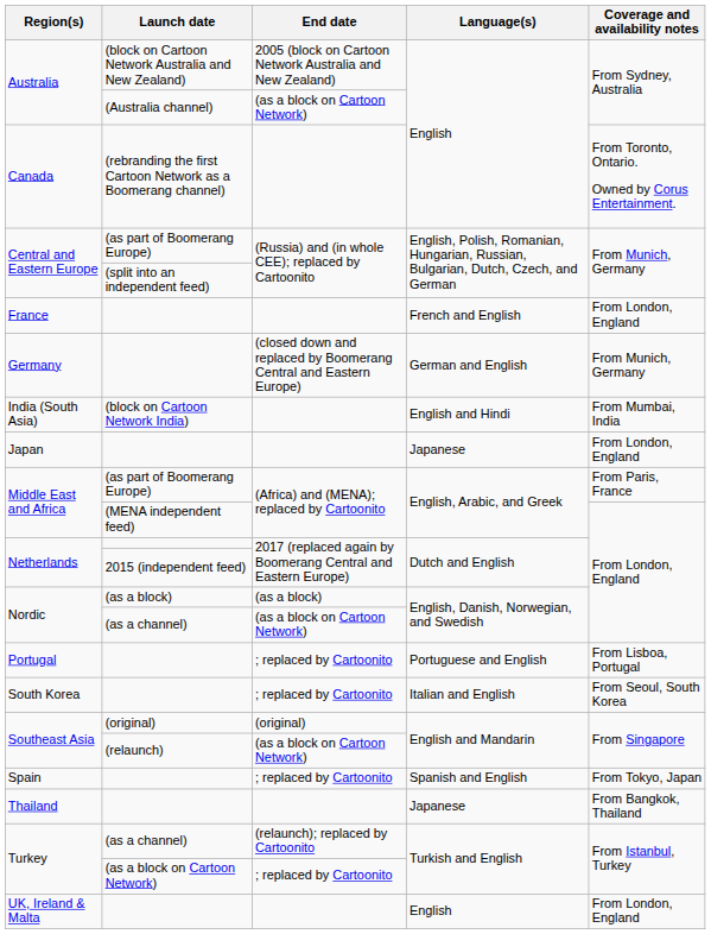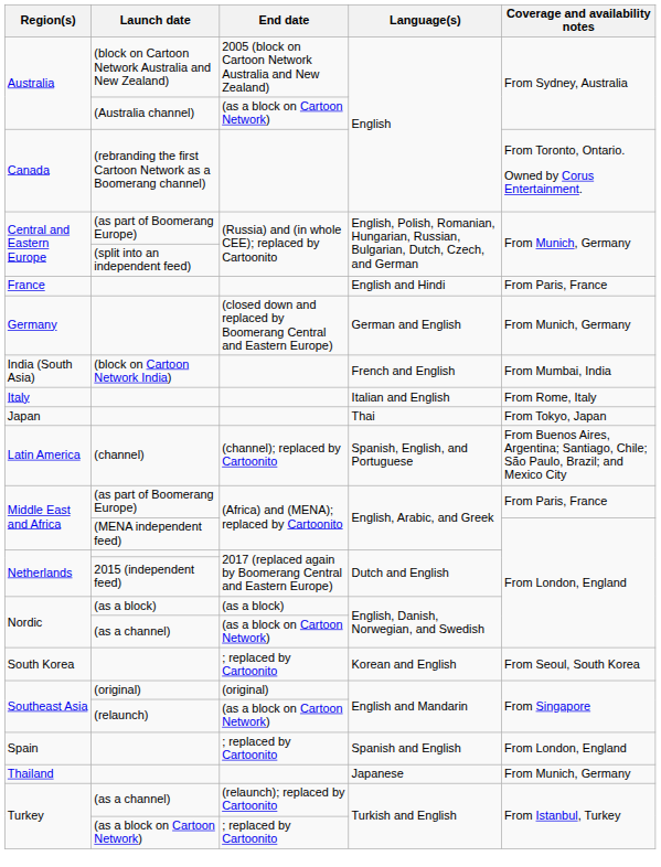 <table class="wikitable sortable">
 <tr>
 <th>Region(s)</th>
 <th>Launch date</th>
 <th>End date</th>
 <th>Language(s)</th>
 <th>Coverage and availability notes</th>
 </tr>
 <tr>
 <td rowspan="2"><a href='#'>Australia</a></td>
 <td> (block on Cartoon Network Australia and New Zealand)</td>
 <td>2005 (block on Cartoon Network Australia and New Zealand)</td>
 <td rowspan="3">English</td>
 <td rowspan="2">From Sydney, Australia</td>
 </tr>
 <tr>
 <td> (Australia channel)</td>
 <td> (as a block on <a href='#'>Cartoon Network</a>)</td>
 </tr>
 <tr>
 <td><a href='#'>Canada</a></td>
 <td> (rebranding the first Cartoon Network as a Boomerang channel)</td>
 <td></td>
 <td><p>From Toronto, Ontario.</p><p>Owned by <a href='#'>Corus Entertainment</a>.</p></td>
 </tr>
 <tr>
 <td rowspan="2"><a href='#'>Central and Eastern Europe</a></td>
 <td> (as part of Boomerang Europe)</td>
 <td rowspan="2"> (Russia) and  (in whole CEE); replaced by Cartoonito</td>
 <td rowspan="2">English, Polish, Romanian, Hungarian, Russian, Bulgarian, Dutch, Czech, and German</td>
 <td rowspan="2">From <a href='#'>Munich</a>, Germany</td>
 </tr>
 <tr>
 <td> (split into an independent feed)</td>
 </tr>
 <tr>
 <td><a href='#'>France</a></td>
 <td></td>
 <td></td>
-<td>French and English</td>
-<td>From London, England</td>
+<td>English and Hindi</td>
+<td>From Paris, France</td>
 </tr>
 <tr>
 <td><a href='#'>Germany</a></td>
 <td></td>
 <td> (closed down and replaced by Boomerang Central and Eastern Europe)</td>
 <td>German and English</td>
 <td>From Munich, Germany</td>
 </tr>
 <tr>
 <td>India (South Asia)</td>
 <td> (block on <a href='#'>Cartoon Network India</a>)</td>
 <td></td>
-<td>English and Hindi</td>
+<td>French and English</td>
 <td>From Mumbai, India</td>
+</tr>
+<tr>
+<td><a href='#'>Italy</a></td>
+<td></td>
+<td></td>
+<td>Italian and English</td>
+<td>From Rome, Italy</td>
 </tr>
 <tr>
 <td>Japan</td>
 <td></td>
 <td></td>
-<td>Japanese</td>
-<td>From London, England</td>
+<td>Thai</td>
+<td>From Tokyo, Japan</td>
+</tr>
+<tr>
+<td><a href='#'>Latin America</a></td>
+<td> (channel)</td>
+<td> (channel); replaced by <a href='#'>Cartoonito</a></td>
+<td>Spanish, English, and Portuguese</td>
+<td>From Buenos Aires, Argentina; Santiago, Chile; São Paulo, Brazil; and Mexico City</td>
 </tr>
 <tr>
 <td rowspan="2"><a href='#'>Middle East and Africa</a></td>
 <td> (as part of Boomerang Europe)</td>
 <td rowspan="2"> (Africa) and  (MENA); replaced by <a href='#'>Cartoonito</a></td>
 <td rowspan="2">English, Arabic, and Greek</td>
 <td>From Paris, France</td>
 </tr>
 <tr>
 <td> (MENA independent feed)</td>
 <td rowspan="5">From London, England</td>
 </tr>
 <tr>
 <td rowspan="2"><a href='#'>Netherlands</a></td>
 <td></td>
 <td rowspan="2">2017 (replaced again by Boomerang Central and Eastern Europe)</td>
 <td rowspan="2">Dutch and English</td>
 </tr>
 <tr>
 <td>2015 (independent feed)</td>
 </tr>
 <tr>
 <td rowspan="2">Nordic</td>
 <td> (as a block)</td>
 <td> (as a block)</td>
 <td rowspan="2">English, Danish, Norwegian, and Swedish</td>
 </tr>
 <tr>
 <td> (as a channel)</td>
 <td> (as a block on <a href='#'>Cartoon Network</a>)</td>
 </tr>
 <tr>
-<td><a href='#'>Portugal</a></td>
-<td></td>
-<td>; replaced by <a href='#'>Cartoonito</a></td>
-<td>Portuguese and English</td>
-<td>From Lisboa, Portugal</td>
-</tr>
-<tr>
 <td>South Korea</td>
 <td></td>
 <td>; replaced by <a href='#'>Cartoonito</a></td>
-<td>Italian and English</td>
+<td>Korean and English</td>
 <td>From Seoul, South Korea</td>
 </tr>
 <tr>
 <td rowspan="2"><a href='#'>Southeast Asia</a></td>
 <td> (original)</td>
 <td> (original)</td>
 <td rowspan="2">English and Mandarin</td>
 <td rowspan="2">From <a href='#'>Singapore</a></td>
 </tr>
 <tr>
 <td> (relaunch)</td>
 <td> (as a block on <a href='#'>Cartoon Network</a>)</td>
 </tr>
 <tr>
 <td>Spain</td>
 <td></td>
 <td>; replaced by <a href='#'>Cartoonito</a></td>
 <td>Spanish and English</td>
-<td>From Tokyo, Japan</td>
+<td>From London, England</td>
 </tr>
 <tr>
 <td><a href='#'>Thailand</a></td>
 <td></td>
 <td></td>
 <td>Japanese</td>
-<td>From Bangkok, Thailand</td>
+<td>From Munich, Germany</td>
 </tr>
 <tr>
 <td rowspan="2">Turkey</td>
 <td> (as a channel)</td>
 <td> (relaunch); replaced by <a href='#'>Cartoonito</a></td>
 <td rowspan="2">Turkish and English</td>
 <td rowspan="2">From <a href='#'>Istanbul</a>, Turkey</td>
 </tr>
 <tr>
 <td> (as a block on <a href='#'>Cartoon Network</a>)</td>
 <td>; replaced by <a href='#'>Cartoonito</a></td>
 </tr>
-<tr>
-<td><a href='#'>UK, Ireland & Malta</a></td>
-<td></td>
-<td></td>
-<td>English</td>
-<td>From London, England</td>
-</tr>
 </table>
